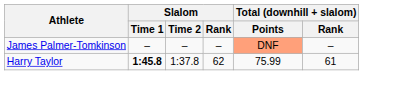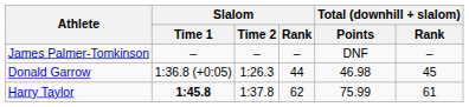 <table class="wikitable" style="font-size:90%">
 <tr>
 <th rowspan="2">Athlete</th>
 <th colspan="3">Slalom</th>
 <th colspan="2">Total (downhill + slalom)</th>
 </tr>
 <tr>
 <th>Time 1</th>
 <th>Time 2</th>
 <th>Rank</th>
 <th>Points</th>
 <th>Rank</th>
 </tr>
 <tr>
 <td><a href='#'>James Palmer-Tomkinson</a></td>
 <td align="center">–</td>
 <td align="center">–</td>
 <td align="center">–</td>
-<td align="center" style="background: lightsalmon;">DNF</td>
+<td align="center">DNF</td>
 <td align="center">–</td>
+</tr>
+<tr>
+<td><a href='#'>Donald Garrow</a></td>
+<td align="center">1:36.8 (+0:05)</td>
+<td align="center">1:26.3</td>
+<td align="center">44</td>
+<td align="center">46.98</td>
+<td align="center">45</td>
 </tr>
 <tr>
 <td><a href='#'>Harry Taylor</a></td>
 <td align="center"><strong>1:45.8</strong></td>
 <td align="center">1:37.8</td>
 <td align="center">62</td>
 <td align="center">75.99</td>
 <td align="center">61</td>
 </tr>
 </table>
